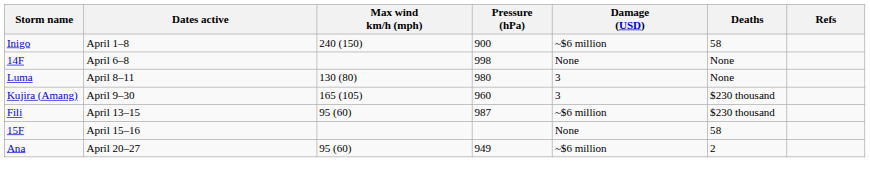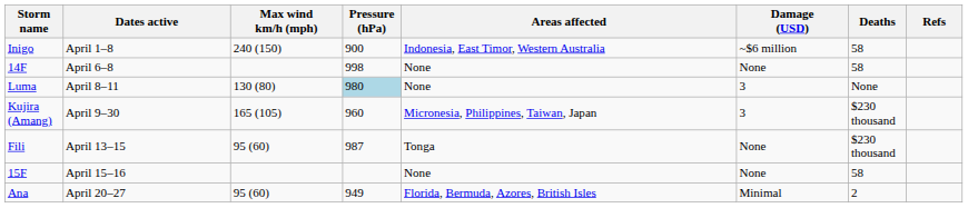 <table class="wikitable sortable">
 <tr>
 <th width="5%">Storm name</th>
 <th width="15%">Dates active</th>
 <th width="10%">Max wind<br>km/h (mph)</th>
 <th width="5%">Pressure<br>(hPa)</th>
+<th width="30%">Areas affected</th>
 <th width="10%">Damage<br>(<a href='#'>USD</a>)</th>
 <th width="5%">Deaths</th>
 <th width="5%">Refs</th>
 </tr>
 <tr>
 <td><a href='#'>Inigo</a></td>
 <td>April 1–8</td>
 <td>240 (150)</td>
 <td>900</td>
+<td><a href='#'>Indonesia</a>, <a href='#'>East Timor</a>, <a href='#'>Western Australia</a></td>
 <td>~$6 million</td>
 <td>58</td>
 <td></td>
 </tr>
 <tr>
 <td><a href='#'>14F</a></td>
 <td>April 6–8</td>
 <td></td>
 <td>998</td>
 <td>None</td>
 <td>None</td>
+<td>58</td>
 <td></td>
 </tr>
 <tr>
 <td><a href='#'>Luma</a></td>
 <td>April 8–11</td>
 <td>130 (80)</td>
-<td>980</td>
+<td style="background: lightblue;">980</td>
+<td>None</td>
 <td>3</td>
 <td>None</td>
 <td></td>
 </tr>
 <tr>
 <td><a href='#'>Kujira (Amang)</a></td>
 <td>April 9–30</td>
 <td>165 (105)</td>
 <td>960</td>
+<td><a href='#'>Micronesia</a>, <a href='#'>Philippines</a>, <a href='#'>Taiwan</a>, Japan</td>
 <td>3</td>
 <td>$230 thousand</td>
 <td></td>
 </tr>
 <tr>
 <td><a href='#'>Fili</a></td>
 <td>April 13–15</td>
 <td>95 (60)</td>
 <td>987</td>
-<td>~$6 million</td>
+<td>Tonga</td>
+<td>None</td>
 <td>$230 thousand</td>
 <td></td>
 </tr>
 <tr>
 <td><a href='#'>15F</a></td>
 <td>April 15–16</td>
 <td></td>
 <td></td>
 <td>None</td>
+<td>None</td>
 <td>58</td>
 <td></td>
 </tr>
 <tr>
 <td><a href='#'>Ana</a></td>
 <td>April 20–27</td>
 <td>95 (60)</td>
 <td>949</td>
-<td>~$6 million</td>
+<td><a href='#'>Florida</a>, <a href='#'>Bermuda</a>, <a href='#'>Azores</a>, <a href='#'>British Isles</a></td>
+<td>Minimal</td>
 <td>2</td>
 <td></td>
 </tr>
 </table>
